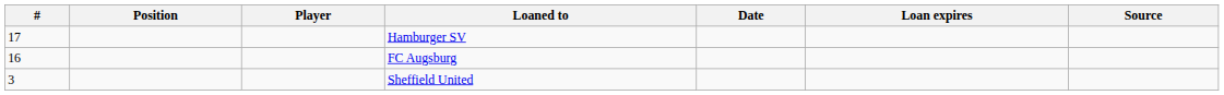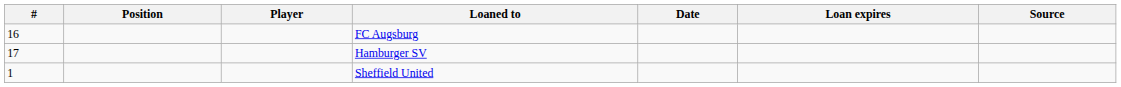 <table class="wikitable sortable" style="width:90%; text-align:center; font-size:95%; text-align:left;">
 <tr>
 <th>#</th>
 <th>Position</th>
 <th>Player</th>
 <th>Loaned to</th>
 <th>Date</th>
 <th>Loan expires</th>
 <th>Source</th>
 </tr>
 <tr>
+<td>16</td>
+<td></td>
+<td></td>
+<td> <a href='#'>FC Augsburg</a></td>
+<td></td>
+<td></td>
+<td></td>
+</tr>
+<tr>
 <td>17</td>
 <td></td>
 <td></td>
 <td> <a href='#'>Hamburger SV</a></td>
 <td></td>
 <td></td>
 <td></td>
 </tr>
 <tr>
-<td>16</td>
-<td></td>
-<td></td>
-<td> <a href='#'>FC Augsburg</a></td>
-<td></td>
-<td></td>
-<td></td>
-</tr>
-<tr>
-<td>3</td>
+<td>1</td>
 <td></td>
 <td></td>
 <td> <a href='#'>Sheffield United</a></td>
 <td></td>
 <td></td>
 <td></td>
 </tr>
 </table>
